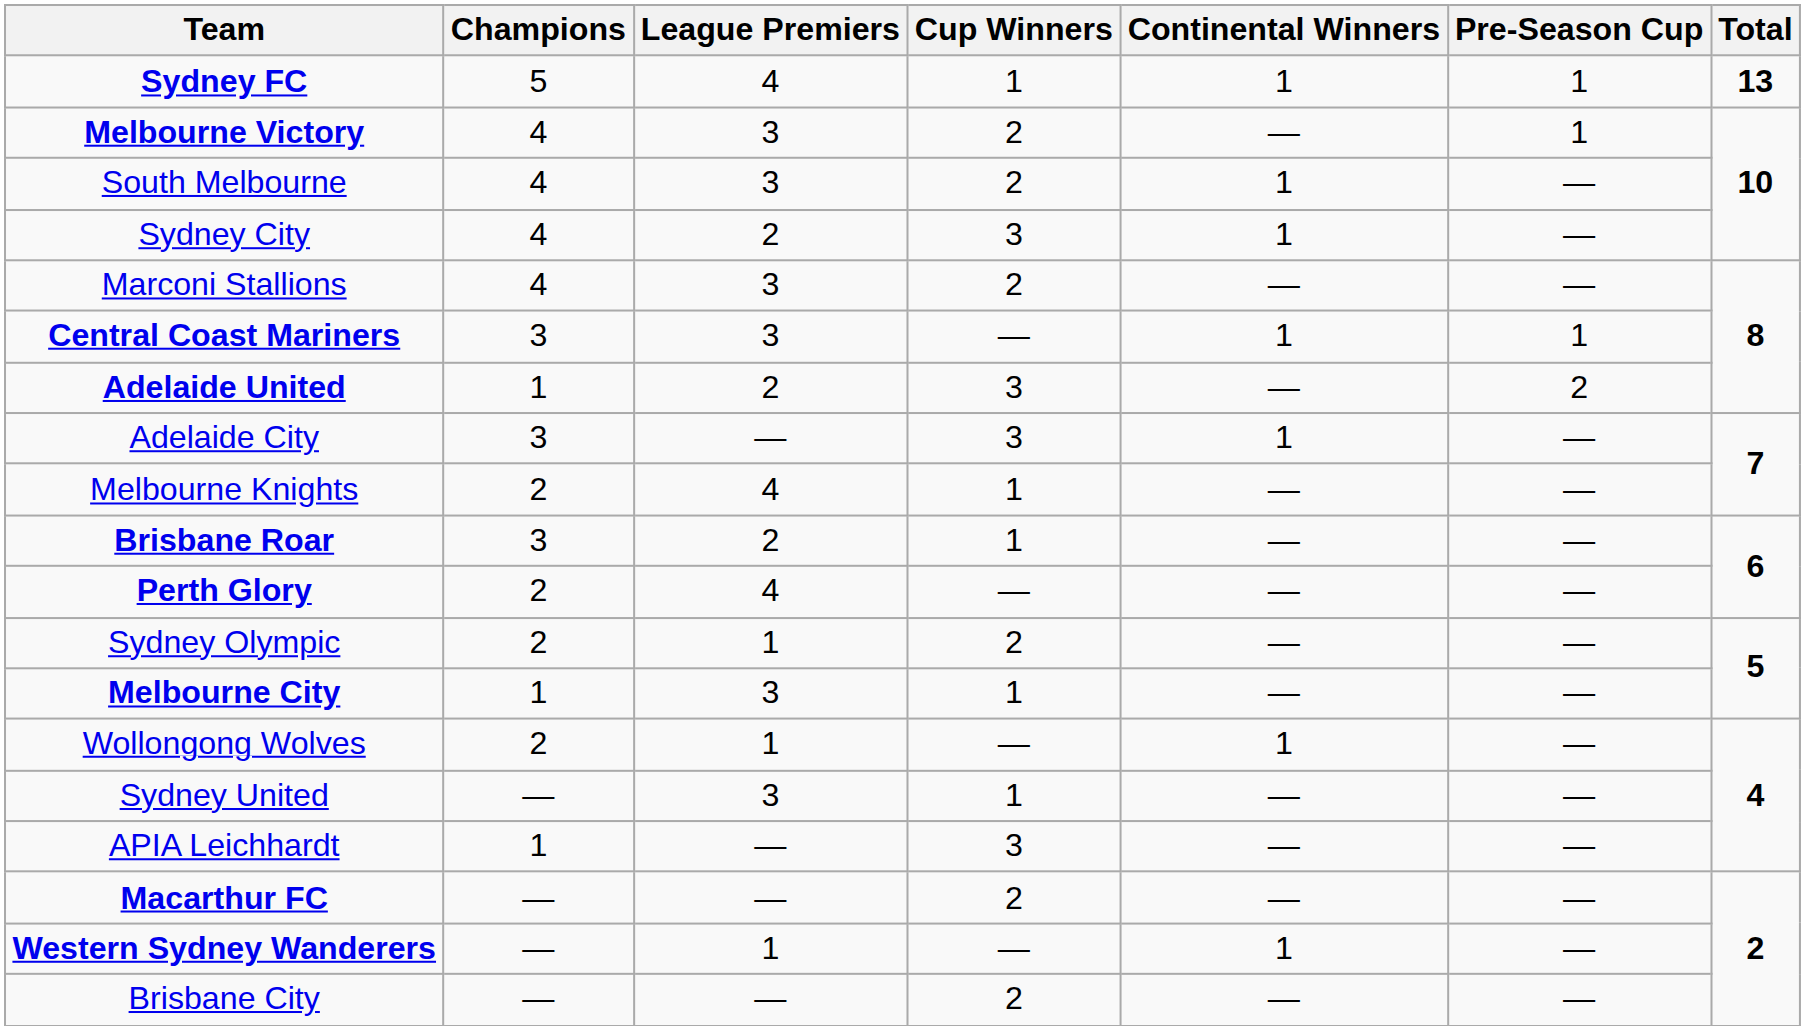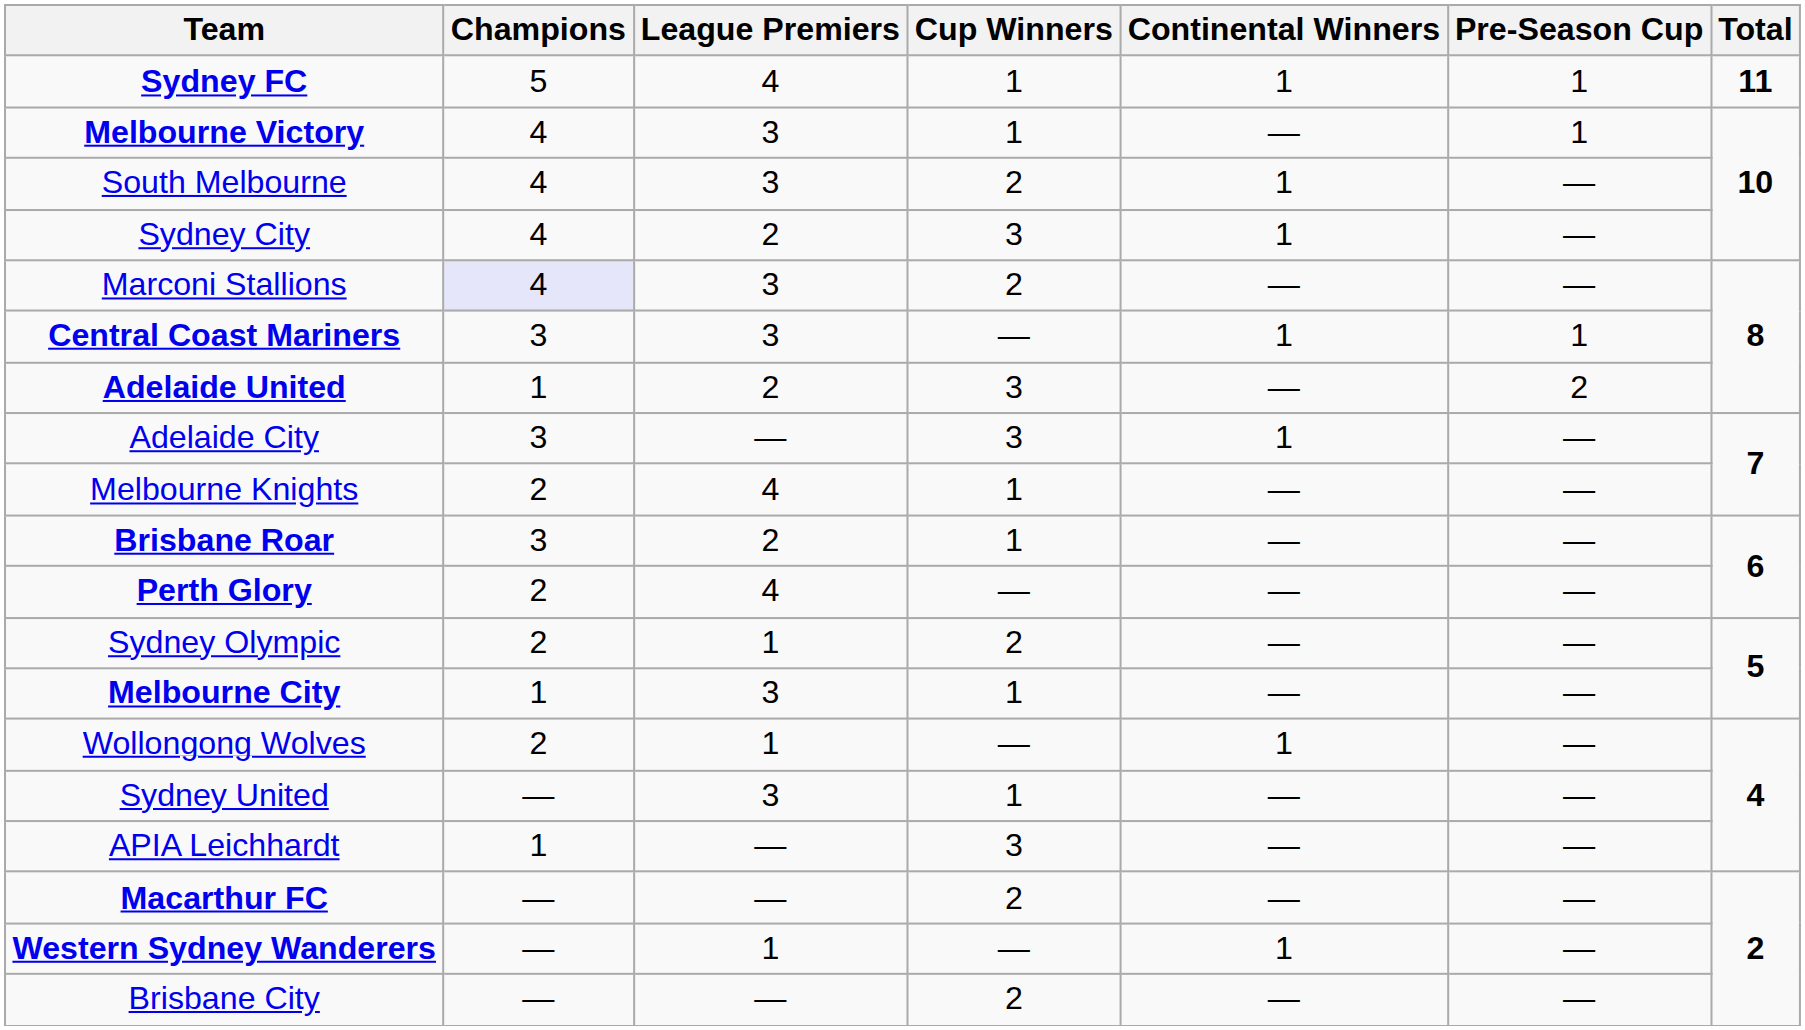 <table class="wikitable sortable" style="text-align: center">
 <tr>
 <th>Team</th>
 <th>Champions</th>
 <th>League Premiers</th>
 <th>Cup Winners</th>
 <th>Continental Winners</th>
 <th>Pre-Season Cup</th>
 <th>Total</th>
 </tr>
 <tr>
 <td><strong><a href='#'>Sydney FC</a></strong></td>
 <td>5</td>
 <td>4</td>
 <td>1</td>
 <td>1</td>
 <td>1</td>
-<td><strong>13</strong></td>
+<td><strong>11</strong></td>
 </tr>
 <tr>
 <td><strong><a href='#'>Melbourne Victory</a></strong></td>
 <td>4</td>
 <td>3</td>
-<td>2</td>
+<td>1</td>
 <td>—</td>
 <td>1</td>
 <td rowspan="3"><strong>10</strong></td>
 </tr>
 <tr>
 <td><a href='#'>South Melbourne</a></td>
 <td>4</td>
 <td>3</td>
 <td>2</td>
 <td>1</td>
 <td>—</td>
 </tr>
 <tr>
 <td><a href='#'>Sydney City</a></td>
 <td>4</td>
 <td>2</td>
 <td>3</td>
 <td>1</td>
 <td>—</td>
 </tr>
 <tr>
 <td><a href='#'>Marconi Stallions</a></td>
-<td>4</td>
+<td style="background: lavender;">4</td>
 <td>3</td>
 <td>2</td>
 <td>—</td>
 <td>—</td>
 <td rowspan="3"><strong>8</strong></td>
 </tr>
 <tr>
 <td><strong><a href='#'>Central Coast Mariners</a></strong></td>
 <td>3</td>
 <td>3</td>
 <td>—</td>
 <td>1</td>
 <td>1</td>
 </tr>
 <tr>
 <td><strong><a href='#'>Adelaide United</a></strong></td>
 <td>1</td>
 <td>2</td>
 <td>3</td>
 <td>—</td>
 <td>2</td>
 </tr>
 <tr>
 <td><a href='#'>Adelaide City</a></td>
 <td>3</td>
 <td>—</td>
 <td>3</td>
 <td>1</td>
 <td>—</td>
 <td rowspan="2"><strong>7</strong></td>
 </tr>
 <tr>
 <td><a href='#'>Melbourne Knights</a></td>
 <td>2</td>
 <td>4</td>
 <td>1</td>
 <td>—</td>
 <td>—</td>
 </tr>
 <tr>
 <td><strong><a href='#'>Brisbane Roar</a></strong></td>
 <td>3</td>
 <td>2</td>
 <td>1</td>
 <td>—</td>
 <td>—</td>
 <td rowspan="2"><strong>6</strong></td>
 </tr>
 <tr>
 <td><strong><a href='#'>Perth Glory</a></strong></td>
 <td>2</td>
 <td>4</td>
 <td>—</td>
 <td>—</td>
 <td>—</td>
 </tr>
 <tr>
 <td><a href='#'>Sydney Olympic</a></td>
 <td>2</td>
 <td>1</td>
 <td>2</td>
 <td>—</td>
 <td>—</td>
 <td rowspan="2"><strong>5</strong></td>
 </tr>
 <tr>
 <td><strong><a href='#'>Melbourne City</a></strong></td>
 <td>1</td>
 <td>3</td>
 <td>1</td>
 <td>—</td>
 <td>—</td>
 </tr>
 <tr>
 <td><a href='#'>Wollongong Wolves</a></td>
 <td>2</td>
 <td>1</td>
 <td>—</td>
 <td>1</td>
 <td>—</td>
 <td rowspan="3"><strong>4</strong></td>
 </tr>
 <tr>
 <td><a href='#'>Sydney United</a></td>
 <td>—</td>
 <td>3</td>
 <td>1</td>
 <td>—</td>
 <td>—</td>
 </tr>
 <tr>
 <td><a href='#'>APIA Leichhardt</a></td>
 <td>1</td>
 <td>—</td>
 <td>3</td>
 <td>—</td>
 <td>—</td>
 </tr>
 <tr>
 <td><strong><a href='#'>Macarthur FC</a></strong></td>
 <td>—</td>
 <td>—</td>
 <td>2</td>
 <td>—</td>
 <td>—</td>
 <td rowspan="3"><strong>2</strong></td>
 </tr>
 <tr>
 <td><strong><a href='#'>Western Sydney Wanderers</a></strong></td>
 <td>—</td>
 <td>1</td>
 <td>—</td>
 <td>1</td>
 <td>—</td>
 </tr>
 <tr>
 <td><a href='#'>Brisbane City</a></td>
 <td>—</td>
 <td>—</td>
 <td>2</td>
 <td>—</td>
 <td>—</td>
 </tr>
 <tr>
 </tr>
 </table>
